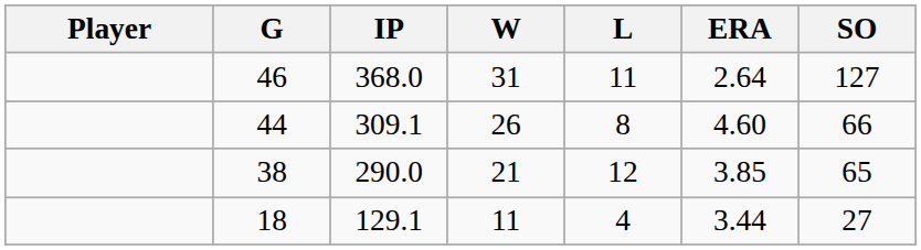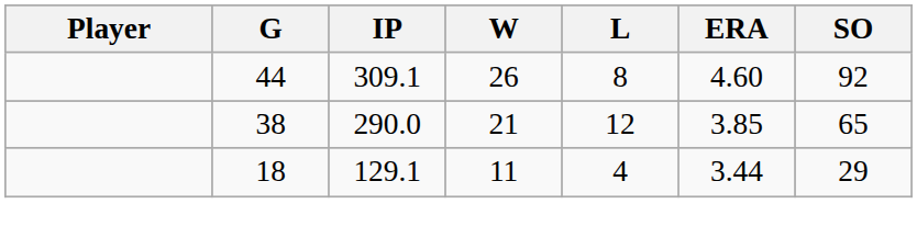 <table class="wikitable sortable">
 <tr>
 <th bgcolor="#DDDDFF" width="16%">Player</th>
 <th bgcolor="#DDDDFF" width="9%">G</th>
 <th bgcolor="#DDDDFF" width="9%">IP</th>
 <th bgcolor="#DDDDFF" width="9%">W</th>
 <th bgcolor="#DDDDFF" width="9%">L</th>
 <th bgcolor="#DDDDFF" width="9%">ERA</th>
 <th bgcolor="#DDDDFF" width="9%">SO</th>
 </tr>
 <tr align="center">
 <td></td>
-<td>46</td>
-<td>368.0</td>
-<td>31</td>
-<td>11</td>
-<td>2.64</td>
-<td>127</td>
-</tr>
-<tr align="center">
-<td></td>
 <td>44</td>
 <td>309.1</td>
 <td>26</td>
 <td>8</td>
 <td>4.60</td>
-<td>66</td>
+<td>92</td>
 </tr>
 <tr align="center">
 <td></td>
 <td>38</td>
 <td>290.0</td>
 <td>21</td>
 <td>12</td>
 <td>3.85</td>
 <td>65</td>
 </tr>
 <tr align="center">
 <td></td>
 <td>18</td>
 <td>129.1</td>
 <td>11</td>
 <td>4</td>
 <td>3.44</td>
-<td>27</td>
+<td>29</td>
 </tr>
 </table>
